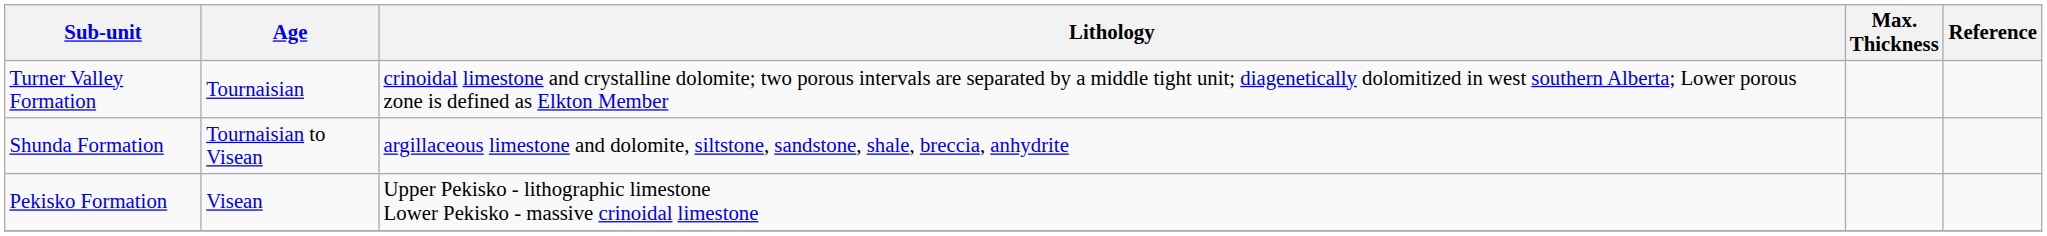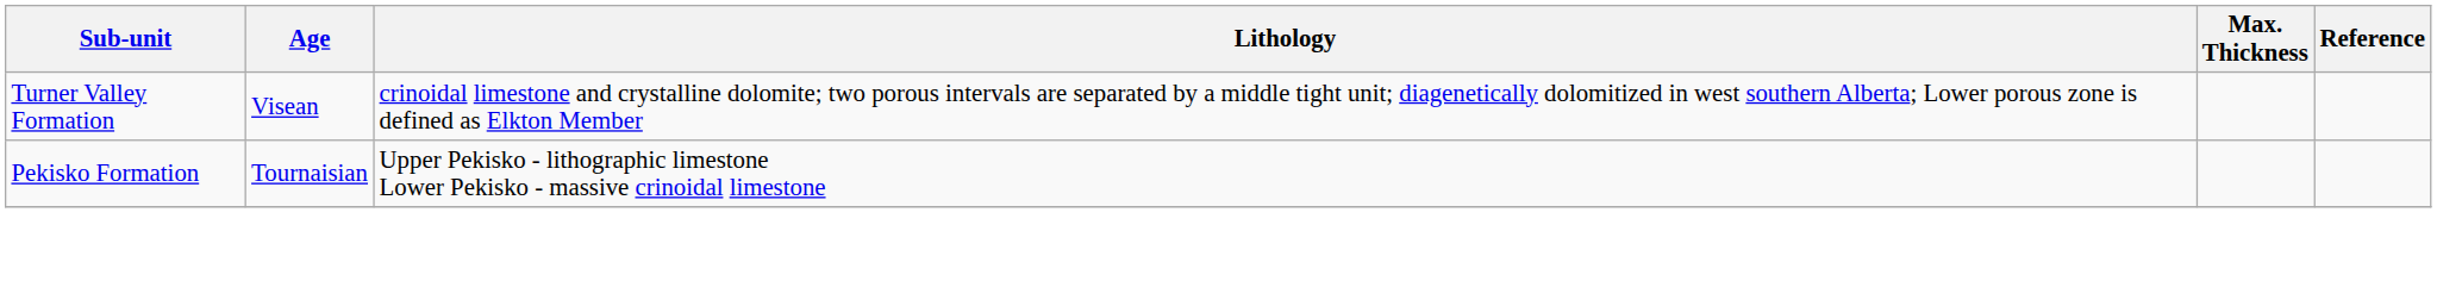 <table class="wikitable">
 <tr>
 <th><a href='#'>Sub-unit</a></th>
 <th><a href='#'>Age</a></th>
 <th>Lithology</th>
 <th>Max.<br>Thickness</th>
 <th>Reference</th>
 </tr>
 <tr>
 <td><a href='#'>Turner Valley Formation</a></td>
-<td><a href='#'>Tournaisian</a></td>
+<td><a href='#'>Visean</a></td>
 <td><a href='#'>crinoidal</a> <a href='#'>limestone</a> and crystalline dolomite; two porous intervals are separated by a middle tight unit; <a href='#'>diagenetically</a> dolomitized in west <a href='#'>southern Alberta</a>; Lower porous zone is defined as <a href='#'>Elkton Member</a></td>
 <td></td>
 <td></td>
 </tr>
 <tr>
-<td><a href='#'>Shunda Formation</a></td>
-<td><a href='#'>Tournaisian</a> to <a href='#'>Visean</a></td>
-<td><a href='#'>argillaceous</a> <a href='#'>limestone</a> and dolomite, <a href='#'>siltstone</a>, <a href='#'>sandstone</a>, <a href='#'>shale</a>, <a href='#'>breccia</a>, <a href='#'>anhydrite</a></td>
-<td></td>
-<td></td>
-</tr>
-<tr>
 <td><a href='#'>Pekisko Formation</a></td>
-<td><a href='#'>Visean</a></td>
+<td><a href='#'>Tournaisian</a></td>
 <td>Upper Pekisko - lithographic limestone<br>Lower Pekisko - massive <a href='#'>crinoidal</a> <a href='#'>limestone</a></td>
 <td></td>
 <td></td>
 </tr>
 <tr>
 </tr>
 </table>
